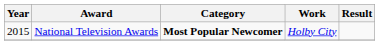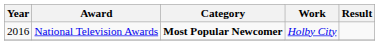 <table class="wikitable">
 <tr>
 <th>Year</th>
 <th>Award</th>
 <th>Category</th>
 <th>Work</th>
 <th>Result</th>
 </tr>
 <tr>
-<td>2015</td>
+<td>2016</td>
 <td><a href='#'>National Television Awards</a></td>
 <td><strong>Most Popular Newcomer</strong></td>
 <td><em><a href='#'>Holby City</a></em></td>
 <td></td>
 </tr>
 <tr>
 </tr>
 </table>
